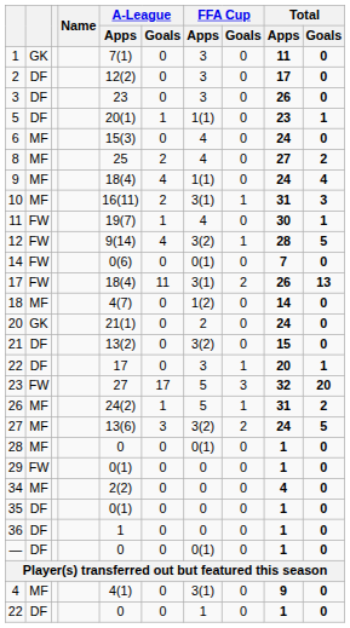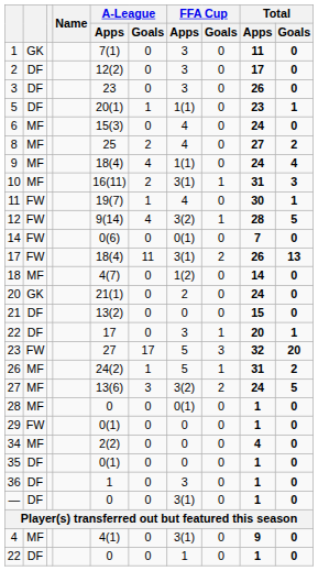 <table class="wikitable sortable" style="text-align:center">
 <tr>
 <th rowspan="2"></th>
 <th rowspan="2"></th>
 <th rowspan="2"></th>
 <th rowspan="2">Name</th>
 <th colspan="2"><a href='#'>A-League</a></th>
 <th colspan="2"><a href='#'>FFA Cup</a></th>
 <th colspan="2">Total</th>
 </tr>
 <tr>
 <th>Apps</th>
 <th>Goals</th>
 <th>Apps</th>
 <th>Goals</th>
 <th>Apps</th>
 <th>Goals</th>
 </tr>
 <tr>
 <td>1</td>
 <td>GK</td>
 <td></td>
 <td align="left"></td>
 <td>7(1)</td>
 <td>0</td>
 <td>3</td>
 <td>0</td>
 <td><strong>11</strong></td>
 <td><strong>0</strong></td>
 </tr>
 <tr>
 <td>2</td>
 <td>DF</td>
 <td></td>
 <td align="left"></td>
 <td>12(2)</td>
 <td>0</td>
 <td>3</td>
 <td>0</td>
 <td><strong>17</strong></td>
 <td><strong>0</strong></td>
 </tr>
 <tr>
 <td>3</td>
 <td>DF</td>
 <td></td>
 <td align="left"></td>
 <td>23</td>
 <td>0</td>
 <td>3</td>
 <td>0</td>
 <td><strong>26</strong></td>
 <td><strong>0</strong></td>
 </tr>
 <tr>
 <td>5</td>
 <td>DF</td>
 <td></td>
 <td align="left"></td>
 <td>20(1)</td>
 <td>1</td>
 <td>1(1)</td>
 <td>0</td>
 <td><strong>23</strong></td>
 <td><strong>1</strong></td>
 </tr>
 <tr>
 <td>6</td>
 <td>MF</td>
 <td></td>
 <td align="left"></td>
 <td>15(3)</td>
 <td>0</td>
 <td>4</td>
 <td>0</td>
 <td><strong>24</strong></td>
 <td><strong>0</strong></td>
 </tr>
 <tr>
 <td>8</td>
 <td>MF</td>
 <td></td>
 <td align="left"></td>
 <td>25</td>
 <td>2</td>
 <td>4</td>
 <td>0</td>
 <td><strong>27</strong></td>
 <td><strong>2</strong></td>
 </tr>
 <tr>
 <td>9</td>
 <td>MF</td>
 <td></td>
 <td align="left"></td>
 <td>18(4)</td>
 <td>4</td>
 <td>1(1)</td>
 <td>0</td>
 <td><strong>24</strong></td>
 <td><strong>4</strong></td>
 </tr>
 <tr>
 <td>10</td>
 <td>MF</td>
 <td></td>
 <td align="left"></td>
 <td>16(11)</td>
 <td>2</td>
 <td>3(1)</td>
 <td>1</td>
 <td><strong>31</strong></td>
 <td><strong>3</strong></td>
 </tr>
 <tr>
 <td>11</td>
 <td>FW</td>
 <td></td>
 <td align="left"></td>
 <td>19(7)</td>
 <td>1</td>
 <td>4</td>
 <td>0</td>
 <td><strong>30</strong></td>
 <td><strong>1</strong></td>
 </tr>
 <tr>
 <td>12</td>
 <td>FW</td>
 <td></td>
 <td align="left"></td>
 <td>9(14)</td>
 <td>4</td>
 <td>3(2)</td>
 <td>1</td>
 <td><strong>28</strong></td>
 <td><strong>5</strong></td>
 </tr>
 <tr>
 <td>14</td>
 <td>FW</td>
 <td></td>
 <td align="left"></td>
 <td>0(6)</td>
 <td>0</td>
 <td>0(1)</td>
 <td>0</td>
 <td><strong>7</strong></td>
 <td><strong>0</strong></td>
 </tr>
 <tr>
 <td>17</td>
 <td>FW</td>
 <td></td>
 <td align="left"></td>
 <td>18(4)</td>
 <td>11</td>
 <td>3(1)</td>
 <td>2</td>
 <td><strong>26</strong></td>
 <td><strong>13</strong></td>
 </tr>
 <tr>
 <td>18</td>
 <td>MF</td>
 <td></td>
 <td align="left"></td>
 <td>4(7)</td>
 <td>0</td>
 <td>1(2)</td>
 <td>0</td>
 <td><strong>14</strong></td>
 <td><strong>0</strong></td>
 </tr>
 <tr>
 <td>20</td>
 <td>GK</td>
 <td></td>
 <td align="left"></td>
 <td>21(1)</td>
 <td>0</td>
 <td>2</td>
 <td>0</td>
 <td><strong>24</strong></td>
 <td><strong>0</strong></td>
 </tr>
 <tr>
 <td>21</td>
 <td>DF</td>
 <td></td>
 <td align="left"></td>
 <td>13(2)</td>
 <td>0</td>
-<td>3(2)</td>
+<td>0</td>
 <td>0</td>
 <td><strong>15</strong></td>
 <td><strong>0</strong></td>
 </tr>
 <tr>
 <td>22</td>
 <td>DF</td>
 <td></td>
 <td align="left"></td>
 <td>17</td>
 <td>0</td>
 <td>3</td>
 <td>1</td>
 <td><strong>20</strong></td>
 <td><strong>1</strong></td>
 </tr>
 <tr>
 <td>23</td>
 <td>FW</td>
 <td></td>
 <td align="left"></td>
 <td>27</td>
 <td>17</td>
 <td>5</td>
 <td>3</td>
 <td><strong>32</strong></td>
 <td><strong>20</strong></td>
 </tr>
 <tr>
 <td>26</td>
 <td>MF</td>
 <td></td>
 <td align="left"></td>
 <td>24(2)</td>
 <td>1</td>
 <td>5</td>
 <td>1</td>
 <td><strong>31</strong></td>
 <td><strong>2</strong></td>
 </tr>
 <tr>
 <td>27</td>
 <td>MF</td>
 <td></td>
 <td align="left"></td>
 <td>13(6)</td>
 <td>3</td>
 <td>3(2)</td>
 <td>2</td>
 <td><strong>24</strong></td>
 <td><strong>5</strong></td>
 </tr>
 <tr>
 <td>28</td>
 <td>MF</td>
 <td></td>
 <td align="left"></td>
 <td>0</td>
 <td>0</td>
 <td>0(1)</td>
 <td>0</td>
 <td><strong>1</strong></td>
 <td><strong>0</strong></td>
 </tr>
 <tr>
 <td>29</td>
 <td>FW</td>
 <td></td>
 <td align="left"></td>
 <td>0(1)</td>
 <td>0</td>
 <td>0</td>
 <td>0</td>
 <td><strong>1</strong></td>
 <td><strong>0</strong></td>
 </tr>
 <tr>
 <td>34</td>
 <td>MF</td>
 <td></td>
 <td align="left"></td>
 <td>2(2)</td>
 <td>0</td>
 <td>0</td>
 <td>0</td>
 <td><strong>4</strong></td>
 <td><strong>0</strong></td>
 </tr>
 <tr>
 <td>35</td>
 <td>DF</td>
 <td></td>
 <td align="left"></td>
 <td>0(1)</td>
 <td>0</td>
 <td>0</td>
 <td>0</td>
 <td><strong>1</strong></td>
 <td><strong>0</strong></td>
 </tr>
 <tr>
 <td>36</td>
 <td>DF</td>
 <td></td>
 <td align="left"></td>
 <td>1</td>
 <td>0</td>
-<td>0</td>
+<td>3</td>
 <td>0</td>
 <td><strong>1</strong></td>
 <td><strong>0</strong></td>
 </tr>
 <tr>
 <td>—</td>
 <td>DF</td>
 <td></td>
 <td align="left"></td>
 <td>0</td>
 <td>0</td>
-<td>0(1)</td>
+<td>3(1)</td>
 <td>0</td>
 <td><strong>1</strong></td>
 <td><strong>0</strong></td>
 </tr>
 <tr>
 <th colspan="10">Player(s) transferred out but featured this season</th>
 </tr>
 <tr>
 <td>4</td>
 <td>MF</td>
 <td></td>
 <td align="left"></td>
 <td>4(1)</td>
 <td>0</td>
 <td>3(1)</td>
 <td>0</td>
 <td><strong>9</strong></td>
 <td><strong>0</strong></td>
 </tr>
 <tr>
 <td>22</td>
 <td>DF</td>
 <td></td>
 <td align="left"></td>
 <td>0</td>
 <td>0</td>
 <td>1</td>
 <td>0</td>
 <td><strong>1</strong></td>
 <td><strong>0</strong></td>
 </tr>
 </table>
